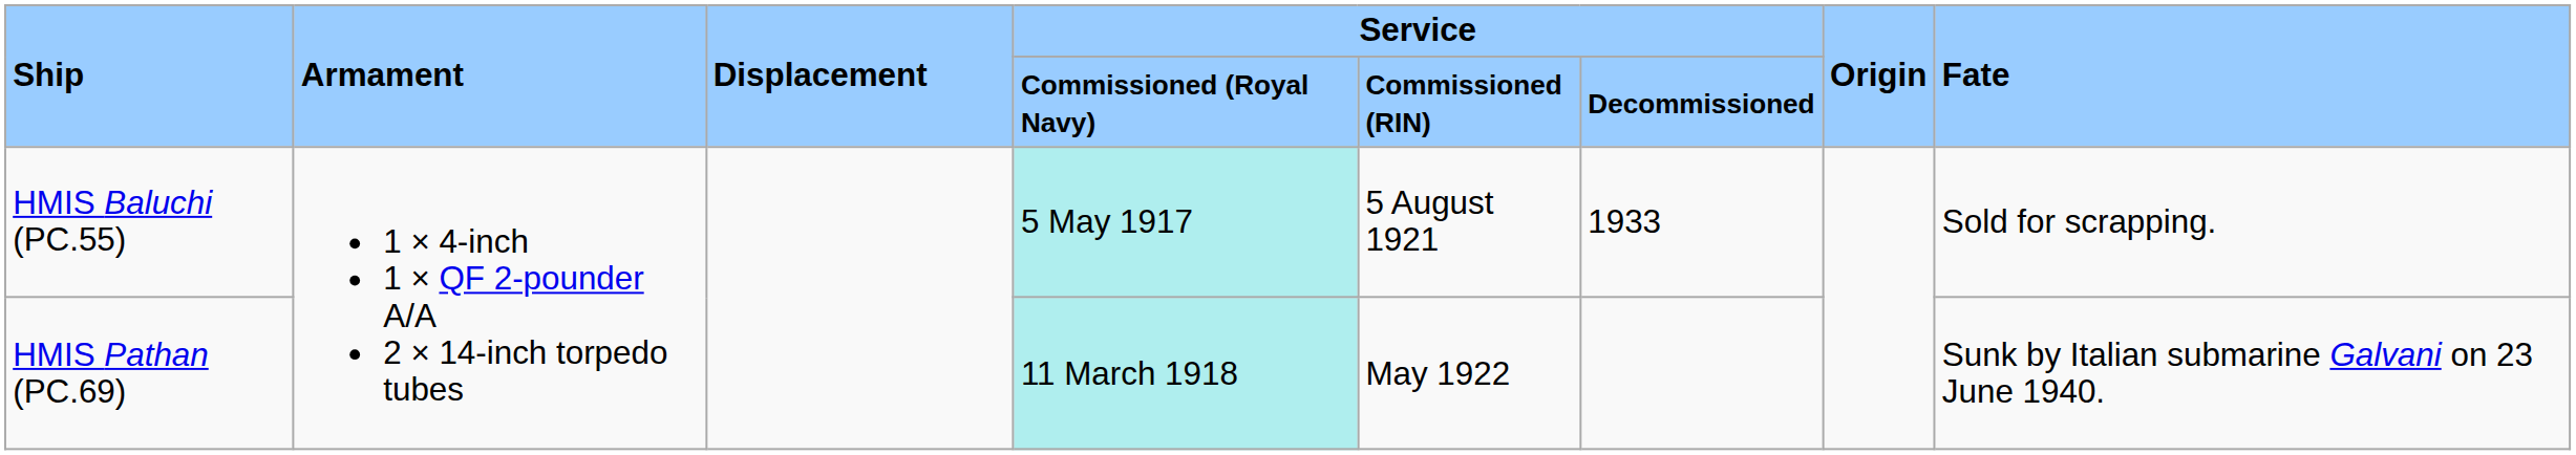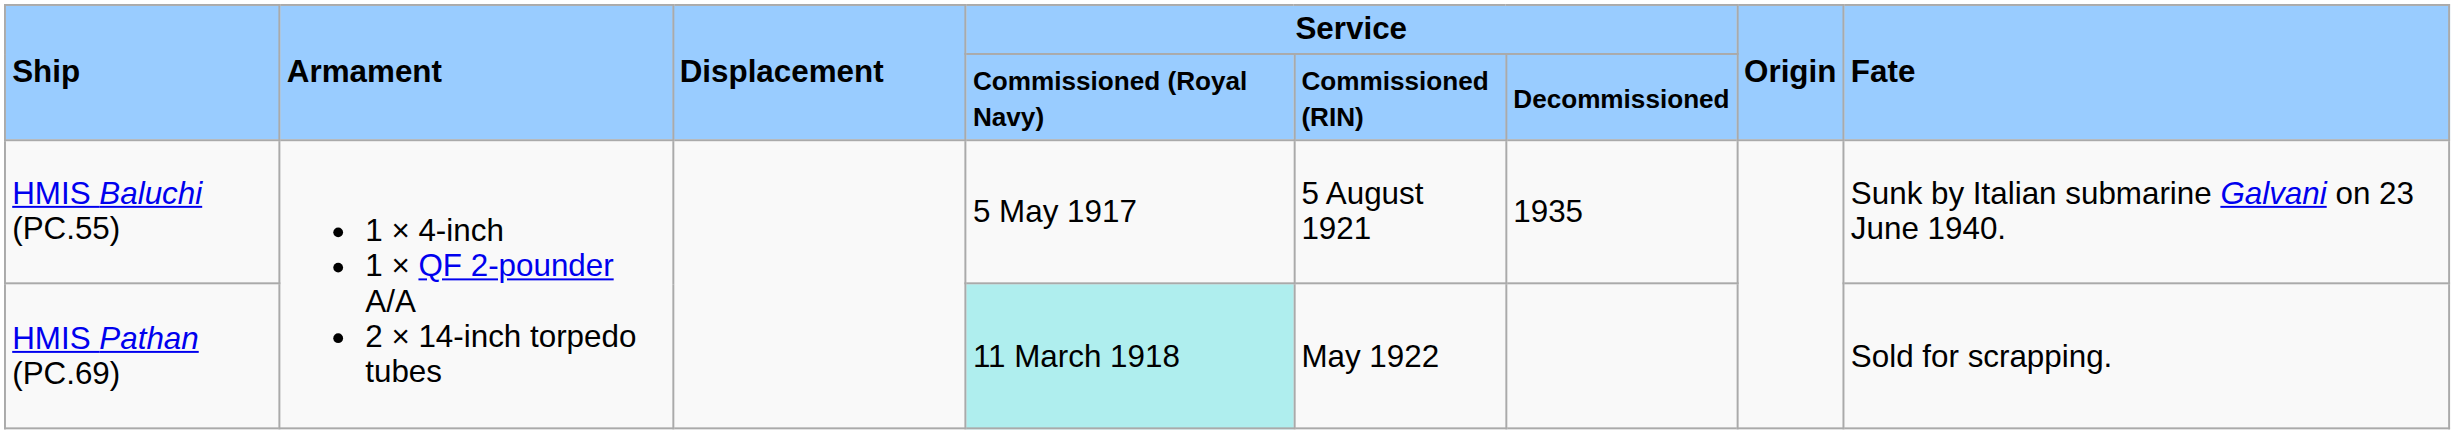 <table class="wikitable">
 <tr>
 <th align= center scope=col rowspan=2 style="text-align:left; background:#9cf;"><div>Ship</div></th>
 <th align= center scope=col rowspan=2 style="text-align:left; background:#9cf;"><div>Armament</div></th>
 <th align= center scope=col rowspan=2 style="text-align:left; width:12%; background:#9cf;"><div>Displacement</div></th>
 <th align= center scope=col colspan=3 style="text-align:center; background:#9cf;"><div>Service</div></th>
 <th align= center scope=col rowspan=2 style="text-align:left; background:#9cf;"><div>Origin</div></th>
 <th align= center scope=col rowspan=2 style="text-align:left; background:#9cf;"><div>Fate</div></th>
 </tr>
 <tr>
 <th align= center scope=col style="text-align:left; background:#9cf;"><div><small>Commissioned (Royal Navy)</small></div></th>
 <th align= center scope=col style="text-align:left; background:#9cf;"><div><small>Commissioned<br>(RIN)</small></div></th>
 <th align= center scope=col style="text-align:left; background:#9cf;"><div><small>Decommissioned</small></div></th>
 </tr>
 <tr>
 <td><a href='#'>HMIS <em>Baluchi</em></a> (PC.55)</td>
 <td rowspan=2><br><ul><li>1 × 4-inch </li><li>1 × <a href='#'>QF 2-pounder </a> A/A</li><li>2 × 14-inch torpedo tubes</li></ul></td>
 <td rowspan=2></td>
-<td style="background: paleturquoise;">5 May 1917</td>
+<td>5 May 1917</td>
 <td>5 August 1921</td>
-<td>1933</td>
+<td>1935</td>
 <td rowspan=2></td>
-<td>Sold for scrapping.</td>
+<td>Sunk by Italian submarine <a href='#'><em>Galvani</em></a> on 23 June 1940.</td>
 </tr>
 <tr>
 <td><a href='#'>HMIS <em>Pathan</em></a> (PC.69)</td>
 <td style="background: paleturquoise;">11 March 1918</td>
 <td>May 1922</td>
 <td></td>
-<td>Sunk by Italian submarine <a href='#'><em>Galvani</em></a> on 23 June 1940.</td>
+<td>Sold for scrapping.</td>
 </tr>
 </table>
